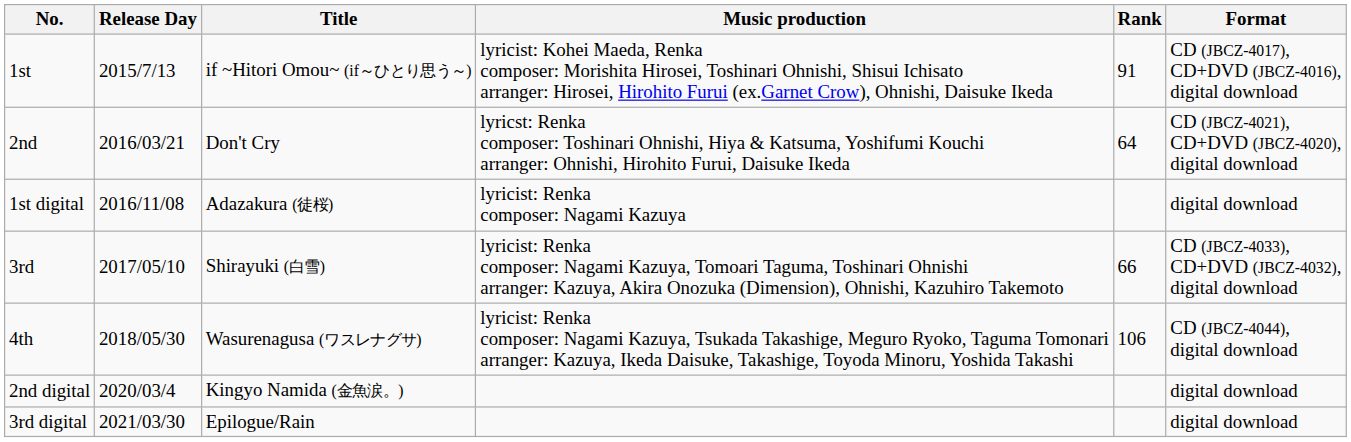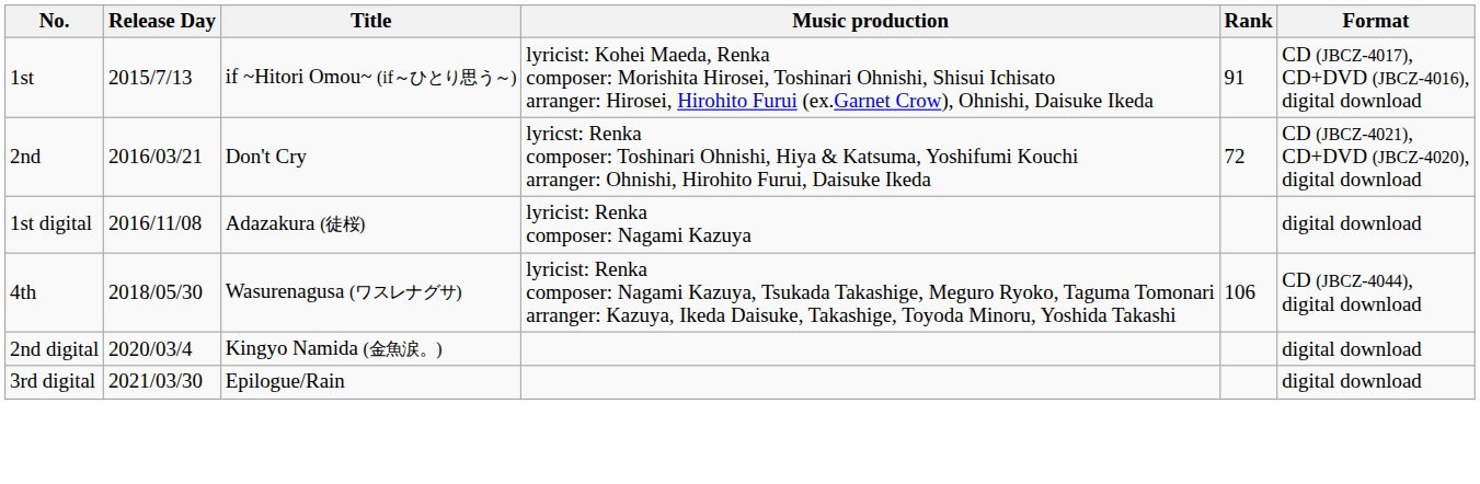 <table class="wikitable">
 <tr>
 <th>No.</th>
 <th>Release Day</th>
 <th>Title</th>
 <th>Music production</th>
 <th>Rank</th>
 <th>Format</th>
 </tr>
 <tr>
 <td>1st</td>
 <td>2015/7/13</td>
 <td>if ~Hitori Omou~ <small>(if～ひとり思う～)</small></td>
 <td>lyricist: Kohei Maeda, Renka<br> composer: Morishita Hirosei, Toshinari Ohnishi, Shisui Ichisato <br> arranger: Hirosei, <a href='#'>Hirohito Furui</a> (ex.<a href='#'>Garnet Crow</a>), Ohnishi, Daisuke Ikeda</td>
 <td>91</td>
 <td>CD <small>(JBCZ-4017)</small>, <br> CD+DVD <small>(JBCZ-4016)</small>, <br>digital download</td>
 </tr>
 <tr>
 <td>2nd</td>
 <td>2016/03/21</td>
 <td>Don't Cry</td>
 <td>lyricst: Renka <br> composer: Toshinari Ohnishi, Hiya & Katsuma, Yoshifumi Kouchi <br> arranger: Ohnishi, Hirohito Furui, Daisuke Ikeda</td>
-<td>64</td>
+<td>72</td>
 <td>CD <small>(JBCZ-4021)</small>, <br> CD+DVD <small>(JBCZ-4020)</small>, <br>digital download</td>
 </tr>
 <tr>
 <td>1st digital</td>
 <td>2016/11/08</td>
 <td>Adazakura <small>(徒桜)</small></td>
 <td>lyricist: Renka <br>composer: Nagami Kazuya</td>
 <td></td>
 <td>digital download</td>
-</tr>
-<tr>
-<td>3rd</td>
-<td>2017/05/10</td>
-<td>Shirayuki <small>(白雪)</small></td>
-<td>lyricist: Renka<br> composer: Nagami Kazuya, Tomoari Taguma, Toshinari Ohnishi<br> arranger: Kazuya, Akira Onozuka (Dimension), Ohnishi, Kazuhiro Takemoto</td>
-<td>66</td>
-<td>CD <small>(JBCZ-4033)</small>, <br> CD+DVD <small>(JBCZ-4032)</small>, <br>digital download</td>
 </tr>
 <tr>
 <td>4th</td>
 <td>2018/05/30</td>
 <td>Wasurenagusa <small>(ワスレナグサ)</small></td>
 <td>lyricist: Renka<br> composer: Nagami Kazuya, Tsukada Takashige, Meguro Ryoko, Taguma Tomonari<br> arranger: Kazuya, Ikeda Daisuke, Takashige, Toyoda Minoru, Yoshida Takashi</td>
 <td>106</td>
 <td>CD <small>(JBCZ-4044)</small>,<br>digital download</td>
 </tr>
 <tr>
 <td>2nd digital</td>
 <td>2020/03/4</td>
 <td>Kingyo Namida <small>(金魚涙。)</small></td>
 <td></td>
 <td></td>
 <td>digital download</td>
 </tr>
 <tr>
 <td>3rd digital</td>
 <td>2021/03/30</td>
 <td>Epilogue/Rain</td>
 <td></td>
 <td></td>
 <td>digital download</td>
 </tr>
 </table>
